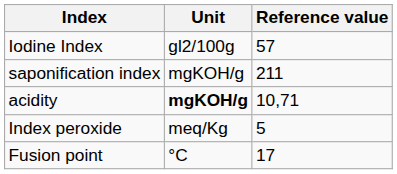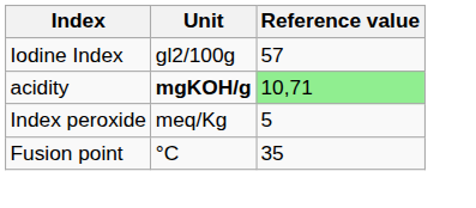 <table class="wikitable">
 <tr>
 <th>Index</th>
 <th>Unit</th>
 <th>Reference value</th>
 </tr>
 <tr>
 <td>Iodine Index</td>
 <td>gl2/100g</td>
 <td>57</td>
 </tr>
 <tr>
-<td>saponification index</td>
-<td>mgKOH/g</td>
-<td>211</td>
-</tr>
-<tr>
 <td>acidity</td>
 <td><strong>mgKOH/g</strong></td>
-<td>10,71</td>
+<td style="background: lightgreen;">10,71</td>
 </tr>
 <tr>
 <td>Index peroxide</td>
 <td>meq/Kg</td>
 <td>5</td>
 </tr>
 <tr>
 <td>Fusion point</td>
 <td>°C</td>
-<td>17</td>
+<td>35</td>
 </tr>
 </table>
